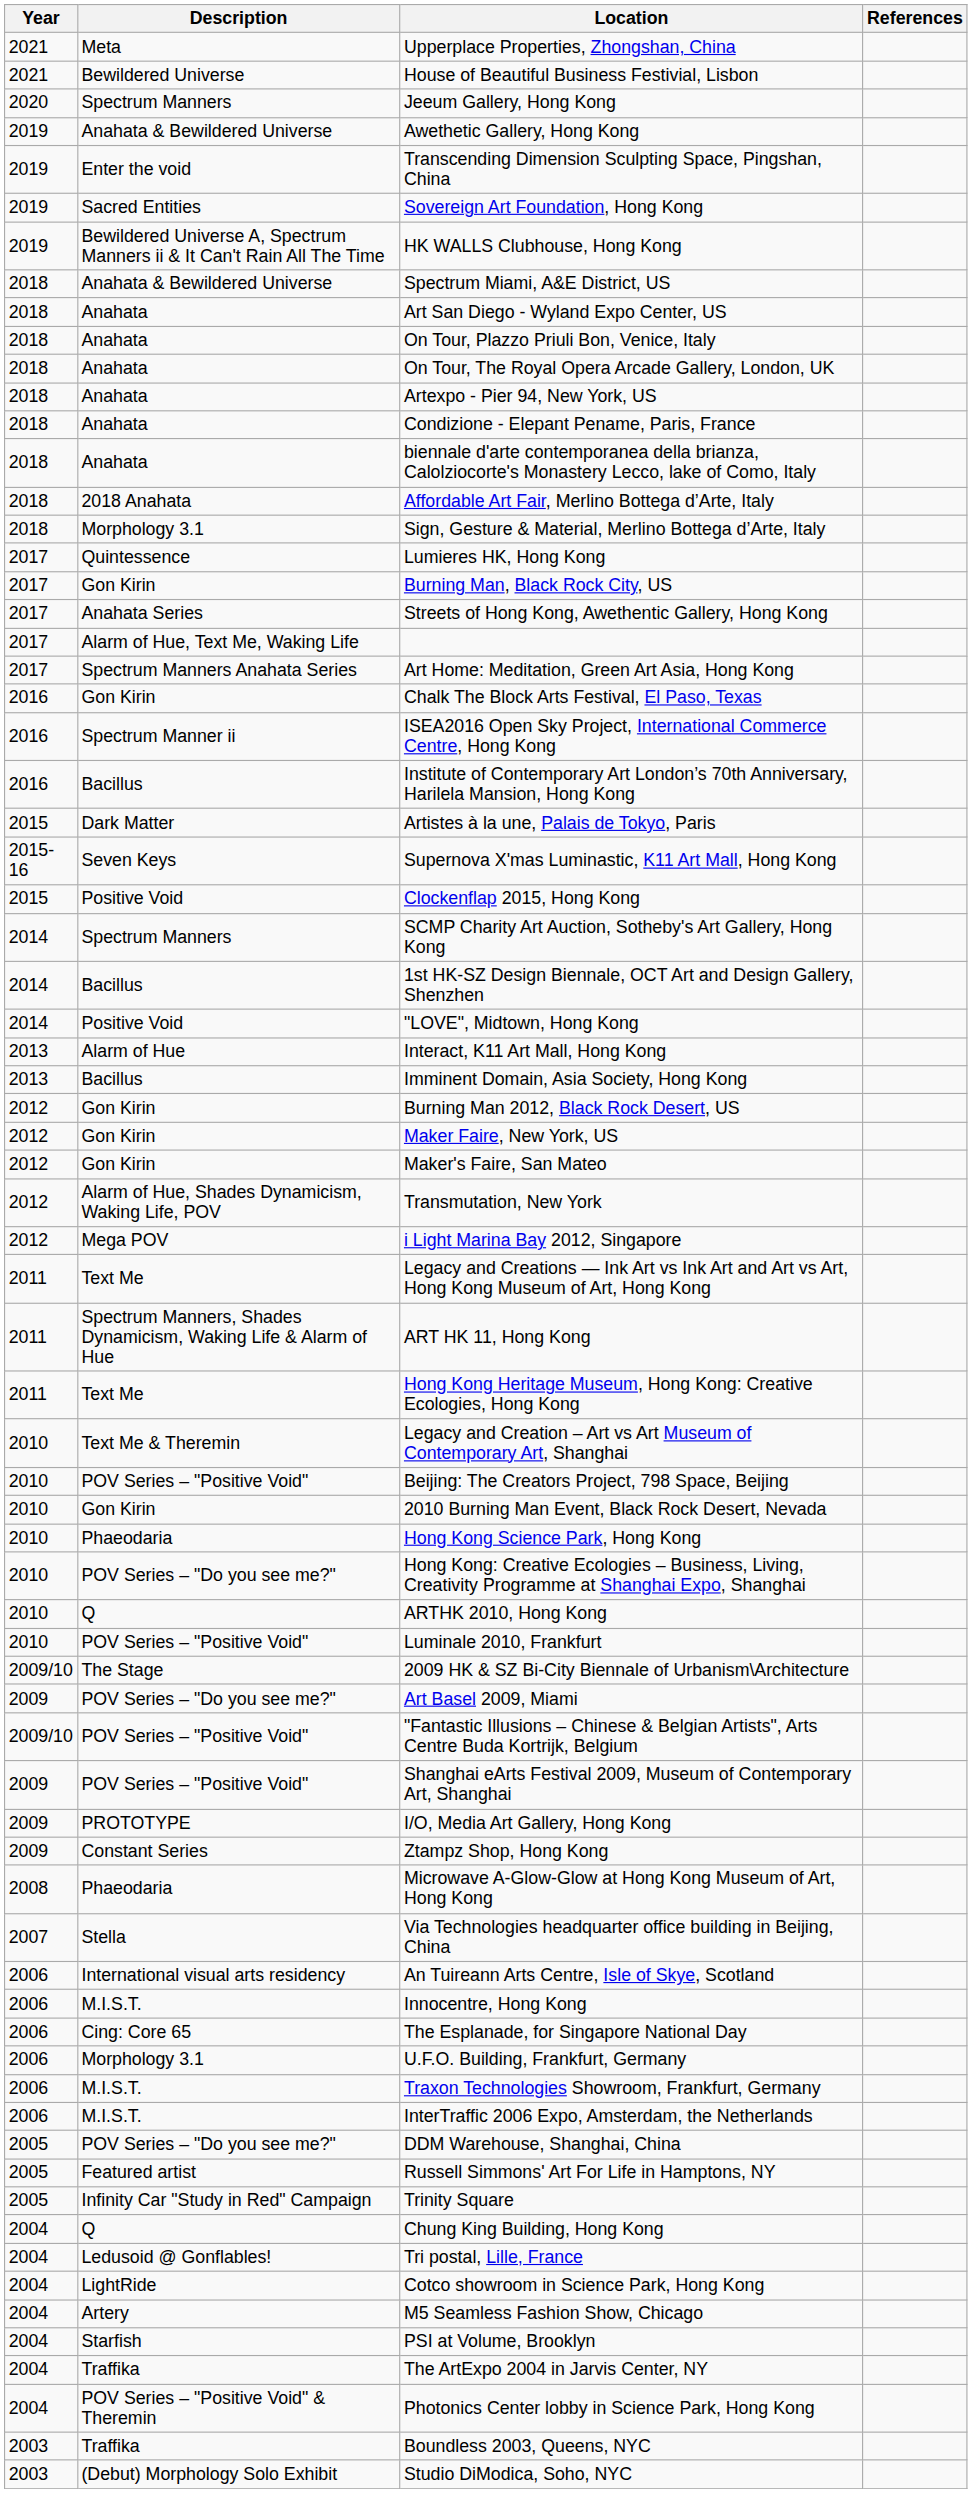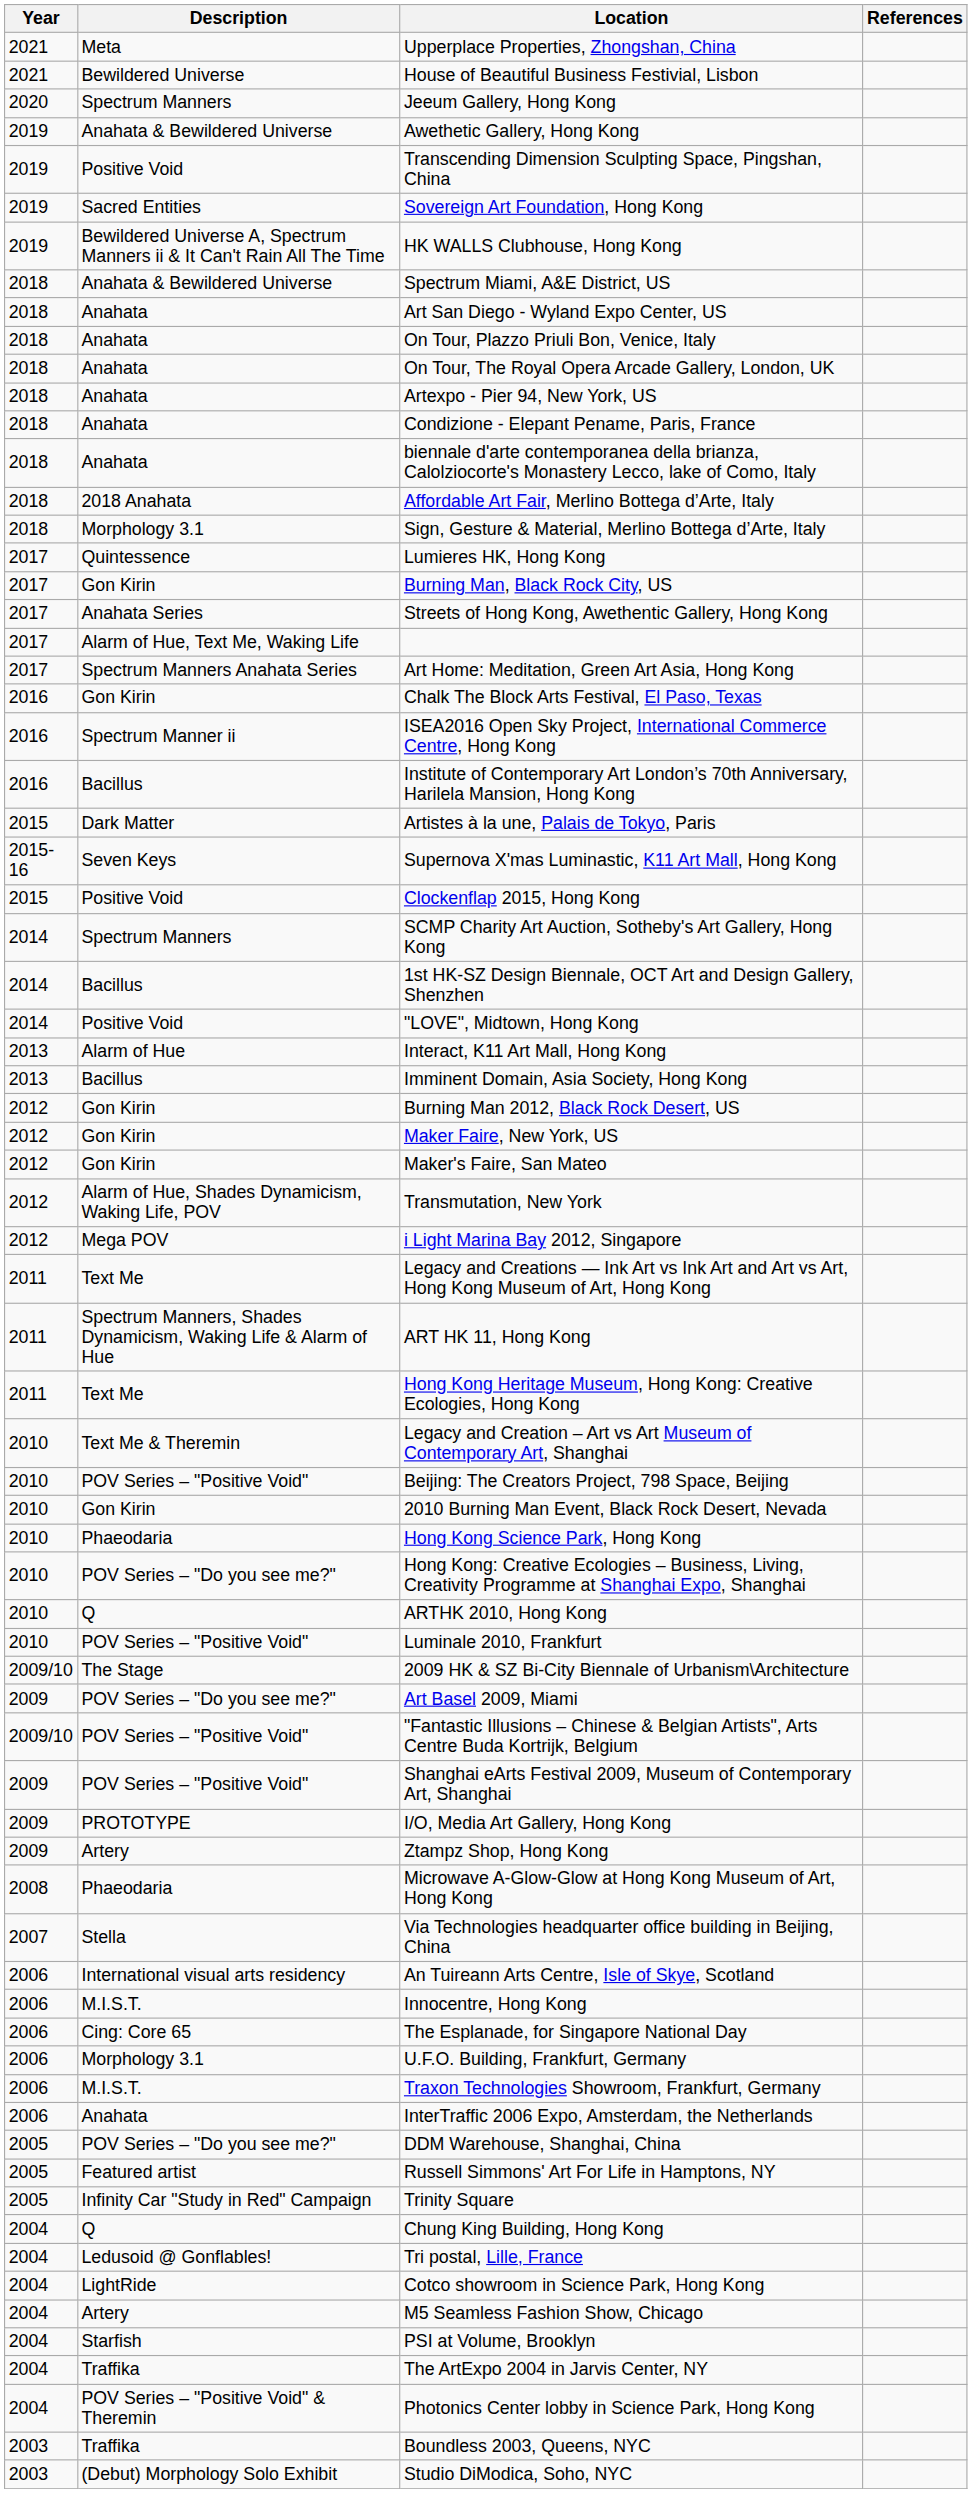 <table class="wikitable">
 <tr>
 <th>Year</th>
 <th>Description</th>
 <th>Location</th>
 <th>References</th>
 </tr>
 <tr>
 <td>2021</td>
 <td>Meta</td>
 <td>Upperplace Properties, <a href='#'>Zhongshan, China</a></td>
 <td></td>
 </tr>
 <tr>
 <td>2021</td>
 <td>Bewildered Universe</td>
 <td>House of Beautiful Business Festivial, Lisbon</td>
 <td></td>
 </tr>
 <tr>
 <td>2020</td>
 <td>Spectrum Manners</td>
 <td>Jeeum Gallery, Hong Kong</td>
 <td></td>
 </tr>
 <tr>
 <td>2019</td>
 <td>Anahata & Bewildered Universe</td>
 <td>Awethetic Gallery, Hong Kong</td>
 <td></td>
 </tr>
 <tr>
 <td>2019</td>
-<td>Enter the void</td>
+<td>Positive Void</td>
 <td>Transcending Dimension Sculpting Space, Pingshan, China</td>
 <td></td>
 </tr>
 <tr>
 <td>2019</td>
 <td>Sacred Entities</td>
 <td><a href='#'>Sovereign Art Foundation</a>, Hong Kong</td>
 <td></td>
 </tr>
 <tr>
 <td>2019</td>
 <td>Bewildered Universe A, Spectrum Manners ii & It Can't Rain All The Time</td>
 <td>HK WALLS Clubhouse, Hong Kong</td>
 <td></td>
 </tr>
 <tr>
 <td>2018</td>
 <td>Anahata & Bewildered Universe</td>
 <td>Spectrum Miami, A&E District, US</td>
 <td></td>
 </tr>
 <tr>
 <td>2018</td>
 <td>Anahata</td>
 <td>Art San Diego - Wyland Expo Center, US</td>
 <td></td>
 </tr>
 <tr>
 <td>2018</td>
 <td>Anahata</td>
 <td>On Tour, Plazzo Priuli Bon, Venice, Italy</td>
 <td></td>
 </tr>
 <tr>
 <td>2018</td>
 <td>Anahata</td>
 <td>On Tour, The Royal Opera Arcade Gallery, London, UK</td>
 <td></td>
 </tr>
 <tr>
 <td>2018</td>
 <td>Anahata</td>
 <td>Artexpo - Pier 94, New York, US</td>
 <td></td>
 </tr>
 <tr>
 <td>2018</td>
 <td>Anahata</td>
 <td>Condizione - Elepant Pename, Paris, France</td>
 <td></td>
 </tr>
 <tr>
 <td>2018</td>
 <td>Anahata</td>
 <td>biennale d'arte contemporanea della brianza, Calolziocorte's Monastery Lecco, lake of Como, Italy</td>
 <td></td>
 </tr>
 <tr>
 <td>2018</td>
 <td>2018 Anahata</td>
 <td><a href='#'>Affordable Art Fair</a>, Merlino Bottega d’Arte, Italy</td>
 <td></td>
 </tr>
 <tr>
 <td>2018</td>
 <td>Morphology 3.1</td>
 <td>Sign, Gesture & Material, Merlino Bottega d’Arte, Italy</td>
 <td></td>
 </tr>
 <tr>
 <td>2017</td>
 <td>Quintessence</td>
 <td>Lumieres HK, Hong Kong</td>
 <td></td>
 </tr>
 <tr>
 <td>2017</td>
 <td>Gon Kirin</td>
 <td><a href='#'>Burning Man</a>, <a href='#'>Black Rock City</a>, US</td>
 <td></td>
 </tr>
 <tr>
 <td>2017</td>
 <td>Anahata Series</td>
 <td>Streets of Hong Kong, Awethentic Gallery, Hong Kong</td>
 <td></td>
 </tr>
 <tr>
 <td>2017</td>
 <td>Alarm of Hue, Text Me, Waking Life</td>
 <td></td>
 </tr>
 <tr>
 <td>2017</td>
 <td>Spectrum Manners Anahata Series</td>
 <td>Art Home: Meditation, Green Art Asia, Hong Kong</td>
 <td></td>
 </tr>
 <tr>
 <td>2016</td>
 <td>Gon Kirin</td>
 <td>Chalk The Block Arts Festival, <a href='#'>El Paso, Texas</a></td>
 <td></td>
 </tr>
 <tr>
 <td>2016</td>
 <td>Spectrum Manner ii</td>
 <td>ISEA2016 Open Sky Project, <a href='#'>International Commerce Centre</a>, Hong Kong</td>
 <td></td>
 </tr>
 <tr>
 <td>2016</td>
 <td>Bacillus</td>
 <td>Institute of Contemporary Art London’s 70th Anniversary, Harilela Mansion, Hong Kong</td>
 <td></td>
 </tr>
 <tr>
 <td>2015</td>
 <td>Dark Matter</td>
 <td>Artistes à la une, <a href='#'>Palais de Tokyo</a>, Paris</td>
 <td></td>
 </tr>
 <tr>
 <td>2015-16</td>
 <td>Seven Keys</td>
 <td>Supernova X'mas Luminastic, <a href='#'>K11 Art Mall</a>, Hong Kong</td>
 <td></td>
 </tr>
 <tr>
 <td>2015</td>
 <td>Positive Void</td>
 <td><a href='#'>Clockenflap</a> 2015, Hong Kong</td>
 <td></td>
 </tr>
 <tr>
 <td>2014</td>
 <td>Spectrum Manners</td>
 <td>SCMP Charity Art Auction, Sotheby's Art Gallery, Hong Kong</td>
 <td></td>
 </tr>
 <tr>
 <td>2014</td>
 <td>Bacillus</td>
 <td>1st HK-SZ Design Biennale, OCT Art and Design Gallery, Shenzhen</td>
 <td></td>
 </tr>
 <tr>
 <td>2014</td>
 <td>Positive Void</td>
 <td>"LOVE", Midtown, Hong Kong</td>
 <td></td>
 </tr>
 <tr>
 <td>2013</td>
 <td>Alarm of Hue</td>
 <td>Interact, K11 Art Mall, Hong Kong</td>
 <td></td>
 </tr>
 <tr>
 <td>2013</td>
 <td>Bacillus</td>
 <td>Imminent Domain, Asia Society, Hong Kong</td>
 <td></td>
 </tr>
 <tr>
 <td>2012</td>
 <td>Gon Kirin</td>
 <td>Burning Man 2012, <a href='#'>Black Rock Desert</a>, US</td>
 <td></td>
 </tr>
 <tr>
 <td>2012</td>
 <td>Gon Kirin</td>
 <td><a href='#'>Maker Faire</a>, New York, US</td>
 <td></td>
 </tr>
 <tr>
 <td>2012</td>
 <td>Gon Kirin</td>
 <td>Maker's Faire, San Mateo</td>
 <td></td>
 </tr>
 <tr>
 <td>2012</td>
 <td>Alarm of Hue, Shades Dynamicism, Waking Life, POV</td>
 <td>Transmutation, New York</td>
 <td></td>
 </tr>
 <tr>
 <td>2012</td>
 <td>Mega POV</td>
 <td><a href='#'>i Light Marina Bay</a> 2012, Singapore</td>
 <td></td>
 </tr>
 <tr>
 <td>2011</td>
 <td>Text Me</td>
 <td>Legacy and Creations — Ink Art vs Ink Art and Art vs Art, Hong Kong Museum of Art, Hong Kong</td>
 <td></td>
 </tr>
 <tr>
 <td>2011</td>
 <td>Spectrum Manners, Shades Dynamicism, Waking Life & Alarm of Hue</td>
 <td>ART HK 11, Hong Kong</td>
 <td></td>
 </tr>
 <tr>
 <td>2011</td>
 <td>Text Me</td>
 <td><a href='#'>Hong Kong Heritage Museum</a>, Hong Kong: Creative Ecologies, Hong Kong</td>
 <td></td>
 </tr>
 <tr>
 <td>2010</td>
 <td>Text Me & Theremin</td>
 <td>Legacy and Creation – Art vs Art <a href='#'>Museum of Contemporary Art</a>, Shanghai</td>
 <td></td>
 </tr>
 <tr>
 <td>2010</td>
 <td>POV Series – "Positive Void"</td>
 <td>Beijing: The Creators Project, 798 Space, Beijing</td>
 <td></td>
 </tr>
 <tr>
 <td>2010</td>
 <td>Gon Kirin</td>
 <td>2010 Burning Man Event, Black Rock Desert, Nevada</td>
 <td></td>
 </tr>
 <tr>
 <td>2010</td>
 <td>Phaeodaria</td>
 <td><a href='#'>Hong Kong Science Park</a>, Hong Kong</td>
 <td></td>
 </tr>
 <tr>
 <td>2010</td>
 <td>POV Series – "Do you see me?"</td>
 <td>Hong Kong: Creative Ecologies – Business, Living, Creativity Programme at <a href='#'>Shanghai Expo</a>, Shanghai</td>
 <td></td>
 </tr>
 <tr>
 <td>2010</td>
 <td>Q</td>
 <td>ARTHK 2010, Hong Kong</td>
 <td></td>
 </tr>
 <tr>
 <td>2010</td>
 <td>POV Series – "Positive Void"</td>
 <td>Luminale 2010, Frankfurt</td>
 <td></td>
 </tr>
 <tr>
 <td>2009/10</td>
 <td>The Stage</td>
 <td>2009 HK & SZ Bi-City Biennale of Urbanism\Architecture</td>
 <td></td>
 </tr>
 <tr>
 <td>2009</td>
 <td>POV Series – "Do you see me?"</td>
 <td><a href='#'>Art Basel</a> 2009, Miami</td>
 <td></td>
 </tr>
 <tr>
 <td>2009/10</td>
 <td>POV Series – "Positive Void"</td>
 <td>"Fantastic Illusions – Chinese & Belgian Artists", Arts Centre Buda Kortrijk, Belgium</td>
 <td></td>
 </tr>
 <tr>
 <td>2009</td>
 <td>POV Series – "Positive Void"</td>
 <td>Shanghai eArts Festival 2009, Museum of Contemporary Art, Shanghai</td>
 <td></td>
 </tr>
 <tr>
 <td>2009</td>
 <td>PROTOTYPE</td>
 <td>I/O, Media Art Gallery, Hong Kong</td>
 <td></td>
 </tr>
 <tr>
 <td>2009</td>
-<td>Constant Series</td>
+<td>Artery</td>
 <td>Ztampz Shop, Hong Kong</td>
 <td></td>
 </tr>
 <tr>
 <td>2008</td>
 <td>Phaeodaria</td>
 <td>Microwave A-Glow-Glow at Hong Kong Museum of Art, Hong Kong</td>
 <td></td>
 </tr>
 <tr>
 <td>2007</td>
 <td>Stella</td>
 <td>Via Technologies headquarter office building in Beijing, China</td>
 <td></td>
 </tr>
 <tr>
 <td>2006</td>
 <td>International visual arts residency</td>
 <td>An Tuireann Arts Centre, <a href='#'>Isle of Skye</a>, Scotland</td>
 <td></td>
 </tr>
 <tr>
 <td>2006</td>
 <td>M.I.S.T.</td>
 <td>Innocentre, Hong Kong</td>
 <td></td>
 </tr>
 <tr>
 <td>2006</td>
 <td>Cing: Core 65</td>
 <td>The Esplanade, for Singapore National Day</td>
 <td></td>
 </tr>
 <tr>
 <td>2006</td>
 <td>Morphology 3.1</td>
 <td>U.F.O. Building, Frankfurt, Germany</td>
 <td></td>
 </tr>
 <tr>
 <td>2006</td>
 <td>M.I.S.T.</td>
 <td><a href='#'>Traxon Technologies</a> Showroom, Frankfurt, Germany</td>
 <td></td>
 </tr>
 <tr>
 <td>2006</td>
-<td>M.I.S.T.</td>
+<td>Anahata</td>
 <td>InterTraffic 2006 Expo, Amsterdam, the Netherlands</td>
 <td></td>
 </tr>
 <tr>
 <td>2005</td>
 <td>POV Series – "Do you see me?"</td>
 <td>DDM Warehouse, Shanghai, China</td>
 <td></td>
 </tr>
 <tr>
 <td>2005</td>
 <td>Featured artist</td>
 <td>Russell Simmons' Art For Life in Hamptons, NY</td>
 <td></td>
 </tr>
 <tr>
 <td>2005</td>
 <td>Infinity Car "Study in Red" Campaign</td>
 <td>Trinity Square</td>
 <td></td>
 </tr>
 <tr>
 <td>2004</td>
 <td>Q</td>
 <td>Chung King Building, Hong Kong</td>
 <td></td>
 </tr>
 <tr>
 <td>2004</td>
 <td>Ledusoid @ Gonflables!</td>
 <td>Tri postal, <a href='#'>Lille, France</a></td>
 <td></td>
 </tr>
 <tr>
 <td>2004</td>
 <td>LightRide</td>
 <td>Cotco showroom in Science Park, Hong Kong</td>
 <td></td>
 </tr>
 <tr>
 <td>2004</td>
 <td>Artery</td>
 <td>M5 Seamless Fashion Show, Chicago</td>
 <td></td>
 </tr>
 <tr>
 <td>2004</td>
 <td>Starfish</td>
 <td>PSI at Volume, Brooklyn</td>
 <td></td>
 </tr>
 <tr>
 <td>2004</td>
 <td>Traffika</td>
 <td>The ArtExpo 2004 in Jarvis Center, NY</td>
 <td></td>
 </tr>
 <tr>
 <td>2004</td>
 <td>POV Series – "Positive Void" & Theremin</td>
 <td>Photonics Center lobby in Science Park, Hong Kong</td>
 <td></td>
 </tr>
 <tr>
 <td>2003</td>
 <td>Traffika</td>
 <td>Boundless 2003, Queens, NYC</td>
 <td></td>
 </tr>
 <tr>
 <td>2003</td>
 <td>(Debut) Morphology Solo Exhibit</td>
 <td>Studio DiModica, Soho, NYC</td>
 <td></td>
 </tr>
 </table>
